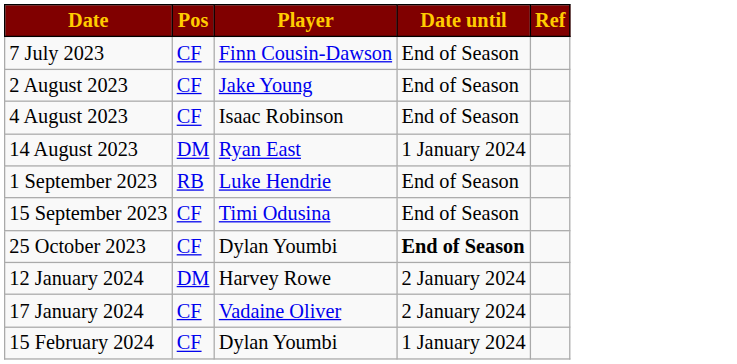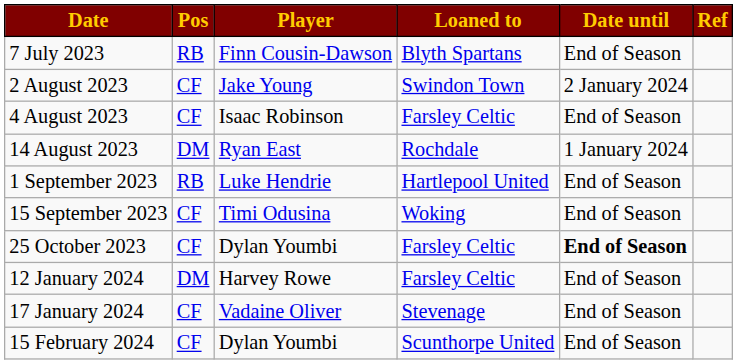 <table class="wikitable plainrowheaders sortable">
 <tr>
 <th style="color:#FFCC00; background:#800000; border:1px solid black">Date</th>
 <th style="color:#FFCC00; background:#800000; border:1px solid black">Pos</th>
 <th style="color:#FFCC00; background:#800000; border:1px solid black">Player</th>
+<th style="color:#FFCC00; background:#800000; border:1px solid black">Loaned to</th>
 <th style="color:#FFCC00; background:#800000; border:1px solid black">Date until</th>
 <th style="color:#FFCC00; background:#800000; border:1px solid black">Ref</th>
 </tr>
 <tr>
 <td>7 July 2023</td>
-<td><a href='#'>CF</a></td>
+<td><a href='#'>RB</a></td>
 <td> <a href='#'>Finn Cousin-Dawson</a></td>
+<td> <a href='#'>Blyth Spartans</a></td>
 <td>End of Season</td>
 <td></td>
 </tr>
 <tr>
 <td>2 August 2023</td>
 <td><a href='#'>CF</a></td>
 <td> <a href='#'>Jake Young</a></td>
-<td>End of Season</td>
+<td> <a href='#'>Swindon Town</a></td>
+<td>2 January 2024</td>
 <td></td>
 </tr>
 <tr>
 <td>4 August 2023</td>
 <td><a href='#'>CF</a></td>
 <td> Isaac Robinson</td>
+<td> <a href='#'>Farsley Celtic</a></td>
 <td>End of Season</td>
 <td></td>
 </tr>
 <tr>
 <td>14 August 2023</td>
 <td><a href='#'>DM</a></td>
 <td> <a href='#'>Ryan East</a></td>
+<td> <a href='#'>Rochdale</a></td>
 <td>1 January 2024</td>
 <td></td>
 </tr>
 <tr>
 <td>1 September 2023</td>
 <td><a href='#'>RB</a></td>
 <td> <a href='#'>Luke Hendrie</a></td>
+<td> <a href='#'>Hartlepool United</a></td>
 <td>End of Season</td>
 <td></td>
 </tr>
 <tr>
 <td>15 September 2023</td>
 <td><a href='#'>CF</a></td>
 <td> <a href='#'>Timi Odusina</a></td>
+<td> <a href='#'>Woking</a></td>
 <td>End of Season</td>
 <td></td>
 </tr>
 <tr>
 <td>25 October 2023</td>
 <td><a href='#'>CF</a></td>
 <td> Dylan Youmbi</td>
+<td> <a href='#'>Farsley Celtic</a></td>
 <td><strong>End of Season</strong></td>
 <td></td>
 </tr>
 <tr>
 <td>12 January 2024</td>
 <td><a href='#'>DM</a></td>
 <td> Harvey Rowe</td>
-<td>2 January 2024</td>
+<td> <a href='#'>Farsley Celtic</a></td>
+<td>End of Season</td>
 <td></td>
 </tr>
 <tr>
 <td>17 January 2024</td>
 <td><a href='#'>CF</a></td>
 <td> <a href='#'>Vadaine Oliver</a></td>
-<td>2 January 2024</td>
+<td> <a href='#'>Stevenage</a></td>
+<td>End of Season</td>
 <td></td>
 </tr>
 <tr>
 <td>15 February 2024</td>
 <td><a href='#'>CF</a></td>
 <td> Dylan Youmbi</td>
-<td>1 January 2024</td>
+<td> <a href='#'>Scunthorpe United</a></td>
+<td>End of Season</td>
 <td></td>
 </tr>
 </table>
